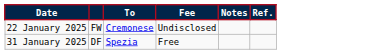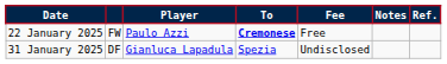 <table class="wikitable">
 <tr>
 <th style="background:#00254A;color:white;border:2px solid #AE0C21">Date</th>
 <th style="background:#00254A;color:white;border:2px solid #AE0C21"></th>
+<th style="background:#00254A;color:white;border:2px solid #AE0C21">Player</th>
 <th style="background:#00254A;color:white;border:2px solid #AE0C21">To</th>
 <th style="background:#00254A;color:white;border:2px solid #AE0C21">Fee</th>
 <th style="background:#00254A;color:white;border:2px solid #AE0C21">Notes</th>
 <th style="background:#00254A;color:white;border:2px solid #AE0C21">Ref.</th>
 </tr>
 <tr>
 <td>22 January 2025</td>
 <td>FW</td>
-<td> <a href='#'>Cremonese</a></td>
-<td>Undisclosed</td>
+<td> <a href='#'>Paulo Azzi</a></td>
+<td><strong> <a href='#'>Cremonese</a></strong></td>
+<td>Free</td>
 <td></td>
 <td></td>
 </tr>
 <tr>
 <td>31 January 2025</td>
 <td>DF</td>
+<td> <a href='#'>Gianluca Lapadula</a></td>
 <td> <a href='#'>Spezia</a></td>
-<td>Free</td>
+<td>Undisclosed</td>
 <td></td>
 <td></td>
 </tr>
 </table>
